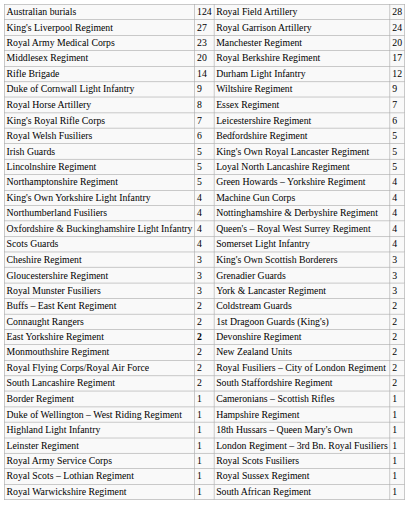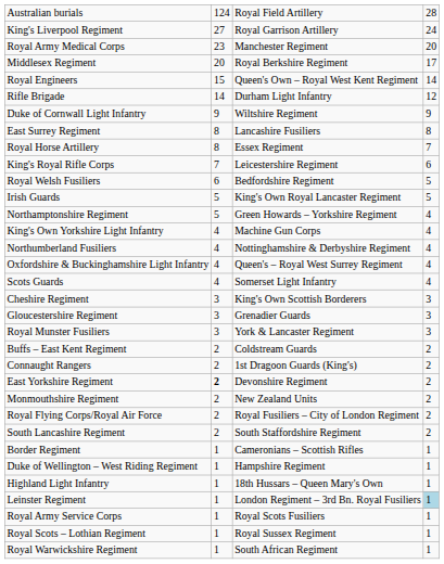 <table class="wikitable">
 <tr>
 <td>Australian burials</td>
 <td>124</td>
 <td>Royal Field Artillery</td>
 <td>28</td>
 </tr>
 <tr>
 <td>King's Liverpool Regiment</td>
 <td>27</td>
 <td>Royal Garrison Artillery</td>
 <td>24</td>
 </tr>
 <tr>
 <td>Royal Army Medical Corps</td>
 <td>23</td>
 <td>Manchester Regiment</td>
 <td>20</td>
 </tr>
 <tr>
 <td>Middlesex Regiment</td>
 <td>20</td>
 <td>Royal Berkshire Regiment</td>
 <td>17</td>
 </tr>
 <tr>
+<td>Royal Engineers</td>
+<td>15</td>
+<td>Queen's Own – Royal West Kent Regiment</td>
+<td>14</td>
+</tr>
+<tr>
 <td>Rifle Brigade</td>
 <td>14</td>
 <td>Durham Light Infantry</td>
 <td>12</td>
 </tr>
 <tr>
 <td>Duke of Cornwall Light Infantry</td>
 <td>9</td>
 <td>Wiltshire Regiment</td>
 <td>9</td>
+</tr>
+<tr>
+<td>East Surrey Regiment</td>
+<td>8</td>
+<td>Lancashire Fusiliers</td>
+<td>8</td>
 </tr>
 <tr>
 <td>Royal Horse Artillery</td>
 <td>8</td>
 <td>Essex Regiment</td>
 <td>7</td>
 </tr>
 <tr>
 <td>King's Royal Rifle Corps</td>
 <td>7</td>
 <td>Leicestershire Regiment</td>
 <td>6</td>
 </tr>
 <tr>
 <td>Royal Welsh Fusiliers</td>
 <td>6</td>
 <td>Bedfordshire Regiment</td>
 <td>5</td>
 </tr>
 <tr>
 <td>Irish Guards</td>
 <td>5</td>
 <td>King's Own Royal Lancaster Regiment</td>
-<td>5</td>
-</tr>
-<tr>
-<td>Lincolnshire Regiment</td>
-<td>5</td>
-<td>Loyal North Lancashire Regiment</td>
 <td>5</td>
 </tr>
 <tr>
 <td>Northamptonshire Regiment</td>
 <td>5</td>
 <td>Green Howards – Yorkshire Regiment</td>
 <td>4</td>
 </tr>
 <tr>
 <td>King's Own Yorkshire Light Infantry</td>
 <td>4</td>
 <td>Machine Gun Corps</td>
 <td>4</td>
 </tr>
 <tr>
 <td>Northumberland Fusiliers</td>
 <td>4</td>
 <td>Nottinghamshire & Derbyshire Regiment</td>
 <td>4</td>
 </tr>
 <tr>
 <td>Oxfordshire & Buckinghamshire Light Infantry</td>
 <td>4</td>
 <td>Queen's – Royal West Surrey Regiment</td>
 <td>4</td>
 </tr>
 <tr>
 <td>Scots Guards</td>
 <td>4</td>
 <td>Somerset Light Infantry</td>
 <td>4</td>
 </tr>
 <tr>
 <td>Cheshire Regiment</td>
 <td>3</td>
 <td>King's Own Scottish Borderers</td>
 <td>3</td>
 </tr>
 <tr>
 <td>Gloucestershire Regiment</td>
 <td>3</td>
 <td>Grenadier Guards</td>
 <td>3</td>
 </tr>
 <tr>
 <td>Royal Munster Fusiliers</td>
 <td>3</td>
 <td>York & Lancaster Regiment</td>
 <td>3</td>
 </tr>
 <tr>
 <td>Buffs – East Kent Regiment</td>
 <td>2</td>
 <td>Coldstream Guards</td>
 <td>2</td>
 </tr>
 <tr>
 <td>Connaught Rangers</td>
 <td>2</td>
 <td>1st Dragoon Guards (King's)</td>
 <td>2</td>
 </tr>
 <tr>
 <td>East Yorkshire Regiment</td>
 <td><strong>2</strong></td>
 <td>Devonshire Regiment</td>
 <td>2</td>
 </tr>
 <tr>
 <td>Monmouthshire Regiment</td>
 <td>2</td>
 <td>New Zealand Units</td>
 <td>2</td>
 </tr>
 <tr>
 <td>Royal Flying Corps/Royal Air Force</td>
 <td>2</td>
 <td>Royal Fusiliers – City of London Regiment</td>
 <td>2</td>
 </tr>
 <tr>
 <td>South Lancashire Regiment</td>
 <td>2</td>
 <td>South Staffordshire Regiment</td>
 <td>2</td>
 </tr>
 <tr>
 <td>Border Regiment</td>
 <td>1</td>
 <td>Cameronians – Scottish Rifles</td>
 <td>1</td>
 </tr>
 <tr>
 <td>Duke of Wellington – West Riding Regiment</td>
 <td>1</td>
 <td>Hampshire Regiment</td>
 <td>1</td>
 </tr>
 <tr>
 <td>Highland Light Infantry</td>
 <td>1</td>
 <td>18th Hussars – Queen Mary's Own</td>
 <td>1</td>
 </tr>
 <tr>
 <td>Leinster Regiment</td>
 <td>1</td>
 <td>London Regiment – 3rd Bn. Royal Fusiliers</td>
-<td>1</td>
+<td style="background: lightblue;">1</td>
 </tr>
 <tr>
 <td>Royal Army Service Corps</td>
 <td>1</td>
 <td>Royal Scots Fusiliers</td>
 <td>1</td>
 </tr>
 <tr>
 <td>Royal Scots – Lothian Regiment</td>
 <td>1</td>
 <td>Royal Sussex Regiment</td>
 <td>1</td>
 </tr>
 <tr>
 <td>Royal Warwickshire Regiment</td>
 <td>1</td>
 <td>South African Regiment</td>
 <td>1</td>
 </tr>
 </table>
